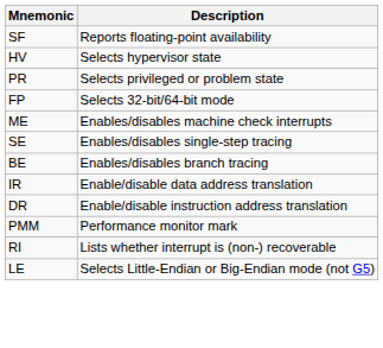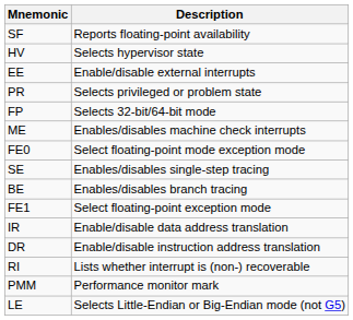 <table class="wikitable">
 <tr>
 <th>Mnemonic</th>
 <th>Description</th>
 </tr>
 <tr>
 <td>SF</td>
 <td>Reports floating-point availability</td>
 </tr>
 <tr>
 <td>HV</td>
 <td>Selects hypervisor state</td>
 </tr>
 <tr>
+<td>EE</td>
+<td>Enable/disable external interrupts</td>
+</tr>
+<tr>
 <td>PR</td>
 <td>Selects privileged or problem state</td>
 </tr>
 <tr>
 <td>FP</td>
 <td>Selects 32-bit/64-bit mode</td>
 </tr>
 <tr>
 <td>ME</td>
 <td>Enables/disables machine check interrupts</td>
 </tr>
 <tr>
+<td>FE0</td>
+<td>Select floating-point mode exception mode</td>
+</tr>
+<tr>
 <td>SE</td>
 <td>Enables/disables single-step tracing</td>
 </tr>
 <tr>
 <td>BE</td>
 <td>Enables/disables branch tracing</td>
+</tr>
+<tr>
+<td>FE1</td>
+<td>Select floating-point exception mode</td>
 </tr>
 <tr>
 <td>IR</td>
 <td>Enable/disable data address translation</td>
 </tr>
 <tr>
 <td>DR</td>
 <td>Enable/disable instruction address translation</td>
 </tr>
 <tr>
+<td>RI</td>
+<td>Lists whether interrupt is (non-) recoverable</td>
+</tr>
+<tr>
 <td>PMM</td>
 <td>Performance monitor mark</td>
-</tr>
-<tr>
-<td>RI</td>
-<td>Lists whether interrupt is (non-) recoverable</td>
 </tr>
 <tr>
 <td>LE</td>
 <td>Selects Little-Endian or Big-Endian mode (not <a href='#'>G5</a>)</td>
 </tr>
 </table>
